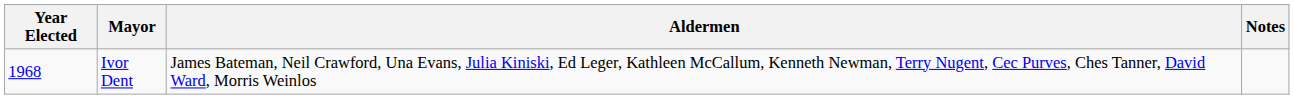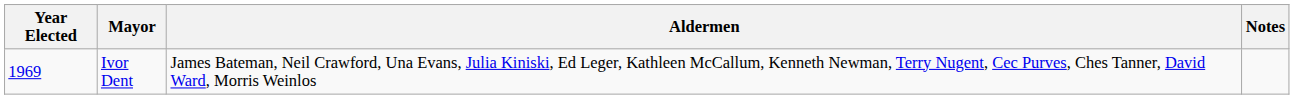 <table class="wikitable">
 <tr>
 <th>Year Elected</th>
 <th>Mayor</th>
 <th>Aldermen</th>
 <th>Notes</th>
 </tr>
 <tr>
-<td><a href='#'>1968</a></td>
+<td><a href='#'>1969</a></td>
 <td><a href='#'>Ivor Dent</a></td>
 <td>James Bateman, Neil Crawford, Una Evans, <a href='#'>Julia Kiniski</a>, Ed Leger, Kathleen McCallum, Kenneth Newman, <a href='#'>Terry Nugent</a>, <a href='#'>Cec Purves</a>, Ches Tanner, <a href='#'>David Ward</a>, Morris Weinlos</td>
 <td></td>
 </tr>
 </table>
